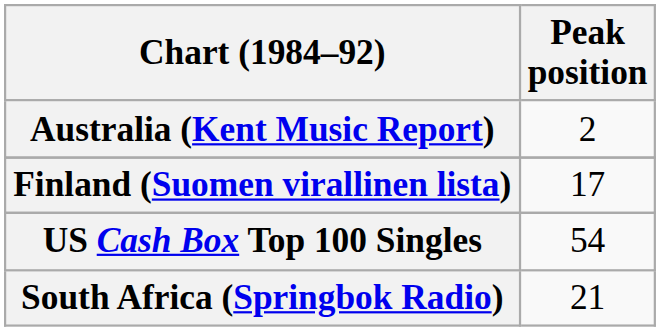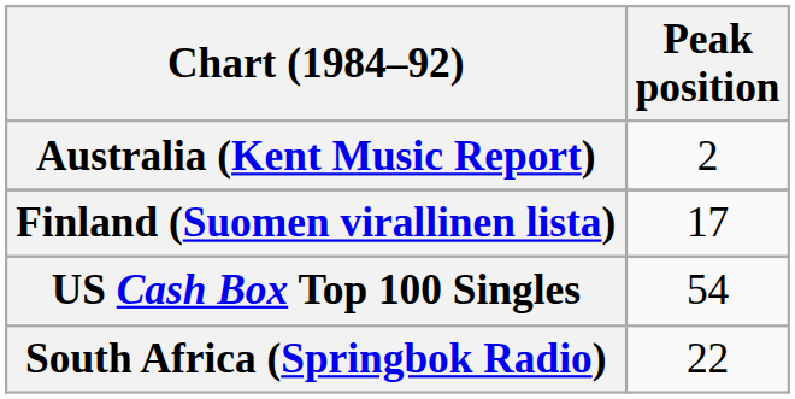 <table class="wikitable sortable plainrowheaders" style="text-align:center">
 <tr>
 <th scope="col">Chart (1984–92)</th>
 <th scope="col">Peak<br>position</th>
 </tr>
 <tr>
 <th scope="row">Australia (<a href='#'>Kent Music Report</a>)</th>
 <td>2</td>
 </tr>
 <tr>
 </tr>
 <tr>
 </tr>
 <tr>
 <th scope="row">Finland (<a href='#'>Suomen virallinen lista</a>)</th>
 <td>17</td>
 </tr>
 <tr>
 </tr>
 <tr>
 </tr>
 <tr>
 </tr>
 <tr>
 </tr>
 <tr>
 <th scope="row">US <em><a href='#'>Cash Box</a></em> Top 100 Singles</th>
 <td>54</td>
 </tr>
 <tr>
 <th scope="row">South Africa (<a href='#'>Springbok Radio</a>)</th>
-<td>21</td>
+<td>22</td>
 </tr>
 </table>
